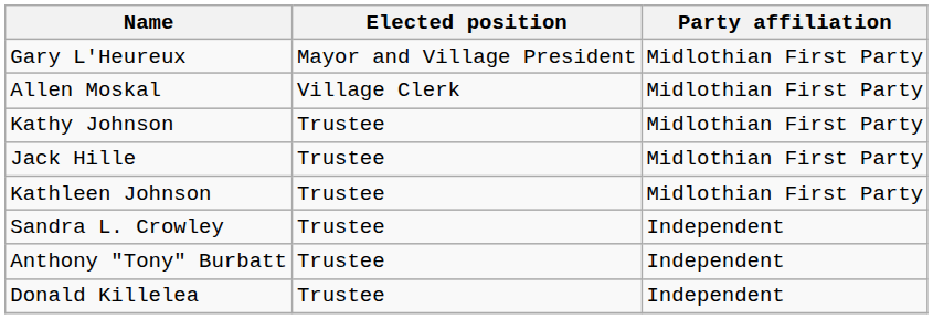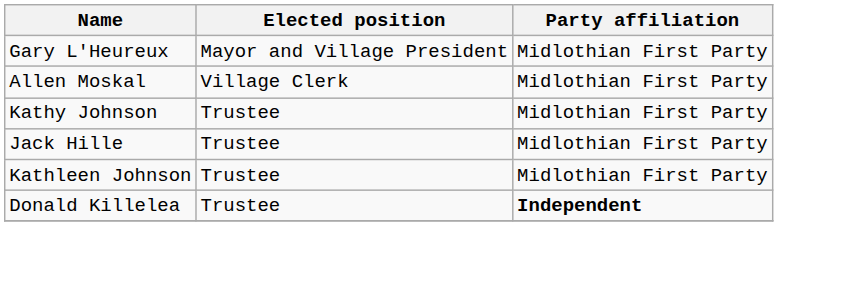 <table class="wikitable">
 <tr>
 <th>Name</th>
 <th>Elected position</th>
 <th>Party affiliation</th>
 </tr>
 <tr>
 <td>Gary L'Heureux</td>
 <td>Mayor and Village President</td>
 <td>Midlothian First Party</td>
 </tr>
 <tr>
 <td>Allen Moskal</td>
 <td>Village Clerk</td>
 <td>Midlothian First Party</td>
 </tr>
 <tr>
 <td>Kathy Johnson</td>
 <td>Trustee</td>
 <td>Midlothian First Party</td>
 </tr>
 <tr>
 <td>Jack Hille</td>
 <td>Trustee</td>
 <td>Midlothian First Party</td>
 </tr>
 <tr>
 <td>Kathleen Johnson</td>
 <td>Trustee</td>
 <td>Midlothian First Party</td>
 </tr>
 <tr>
-<td>Sandra L. Crowley</td>
-<td>Trustee</td>
-<td>Independent</td>
-</tr>
-<tr>
-<td>Anthony "Tony" Burbatt</td>
-<td>Trustee</td>
-<td>Independent</td>
-</tr>
-<tr>
 <td>Donald Killelea</td>
 <td>Trustee</td>
-<td>Independent</td>
+<td><strong>Independent</strong></td>
 </tr>
 <tr>
 </tr>
 </table>
